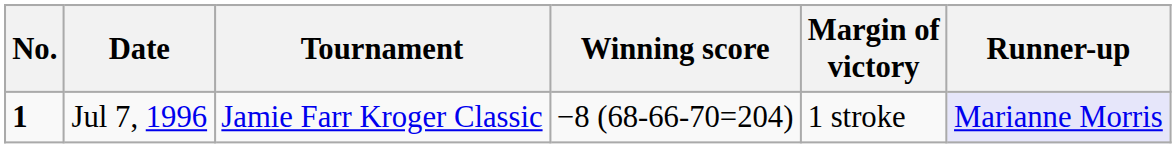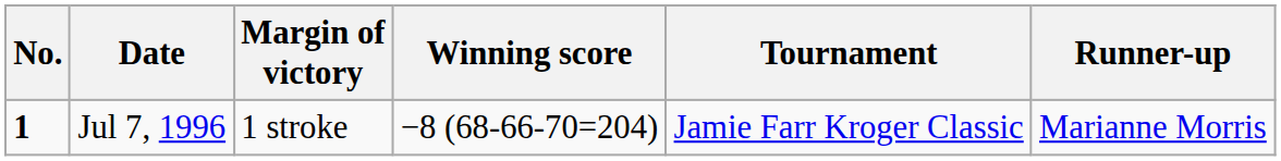 <table class="wikitable" style="font-size:95%;">
 <tr>
 <th>No.</th>
 <th>Date</th>
+<th>Margin of<br>victory</th>
+<th>Winning score</th>
 <th>Tournament</th>
-<th>Winning score</th>
-<th>Margin of<br>victory</th>
 <th>Runner-up</th>
 </tr>
 <tr>
 <td><strong>1</strong></td>
 <td>Jul 7, <a href='#'>1996</a></td>
+<td>1 stroke</td>
+<td>−8 (68-66-70=204)</td>
 <td><a href='#'>Jamie Farr Kroger Classic</a></td>
-<td>−8 (68-66-70=204)</td>
-<td>1 stroke</td>
-<td style="background: lavender;"> <a href='#'>Marianne Morris</a></td>
+<td> <a href='#'>Marianne Morris</a></td>
 </tr>
 </table>
